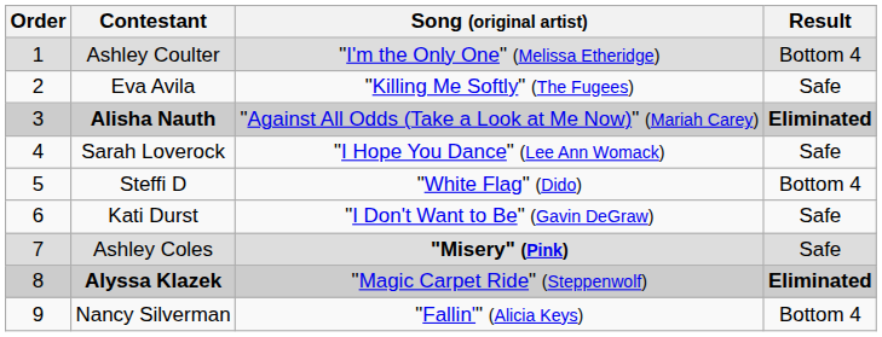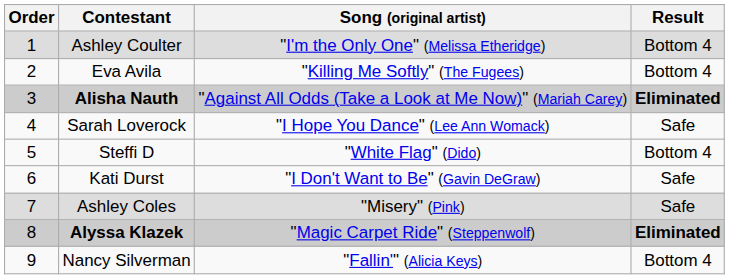 <table class="wikitable plainrowheaders" style="text-align:center;">
 <tr>
 <th>Order</th>
 <th>Contestant</th>
 <th>Song <small>(original artist)</small></th>
 <th>Result</th>
 </tr>
 <tr style="background:#ddd;">
 <td>1</td>
 <td>Ashley Coulter</td>
 <td>"<a href='#'>I'm the Only One</a>" <small>(<a href='#'>Melissa Etheridge</a>)</small></td>
 <td>Bottom 4</td>
 </tr>
 <tr>
 <td>2</td>
 <td>Eva Avila</td>
 <td>"<a href='#'>Killing Me Softly</a>" <small>(<a href='#'>The Fugees</a>)</small></td>
-<td>Safe</td>
+<td>Bottom 4</td>
 </tr>
 <tr style="background:#ccc;">
 <td>3</td>
 <td><strong>Alisha Nauth</strong></td>
 <td>"<a href='#'>Against All Odds (Take a Look at Me Now)</a>" <small>(<a href='#'>Mariah Carey</a>)</small></td>
 <td><strong>Eliminated</strong></td>
 </tr>
 <tr>
 <td>4</td>
 <td>Sarah Loverock</td>
 <td>"<a href='#'>I Hope You Dance</a>" <small>(<a href='#'>Lee Ann Womack</a>)</small></td>
 <td>Safe</td>
 </tr>
 <tr>
 <td>5</td>
 <td>Steffi D</td>
 <td>"<a href='#'>White Flag</a>" <small>(<a href='#'>Dido</a>)</small></td>
 <td>Bottom 4</td>
 </tr>
 <tr>
 <td>6</td>
 <td>Kati Durst</td>
 <td>"<a href='#'>I Don't Want to Be</a>" <small>(<a href='#'>Gavin DeGraw</a>)</small></td>
 <td>Safe</td>
 </tr>
 <tr style="background:#ddd;">
 <td>7</td>
 <td>Ashley Coles</td>
-<td><strong>"Misery" <small>(<a href='#'>Pink</a>)</small></strong></td>
+<td>"Misery" <small>(<a href='#'>Pink</a>)</small></td>
 <td>Safe</td>
 </tr>
 <tr style="background:#ccc;">
 <td>8</td>
 <td><strong>Alyssa Klazek</strong></td>
 <td>"<a href='#'>Magic Carpet Ride</a>" <small>(<a href='#'>Steppenwolf</a>)</small></td>
 <td><strong>Eliminated</strong></td>
 </tr>
 <tr>
 <td>9</td>
 <td>Nancy Silverman</td>
 <td>"<a href='#'>Fallin'</a>" <small>(<a href='#'>Alicia Keys</a>)</small></td>
 <td>Bottom 4</td>
 </tr>
 </table>
